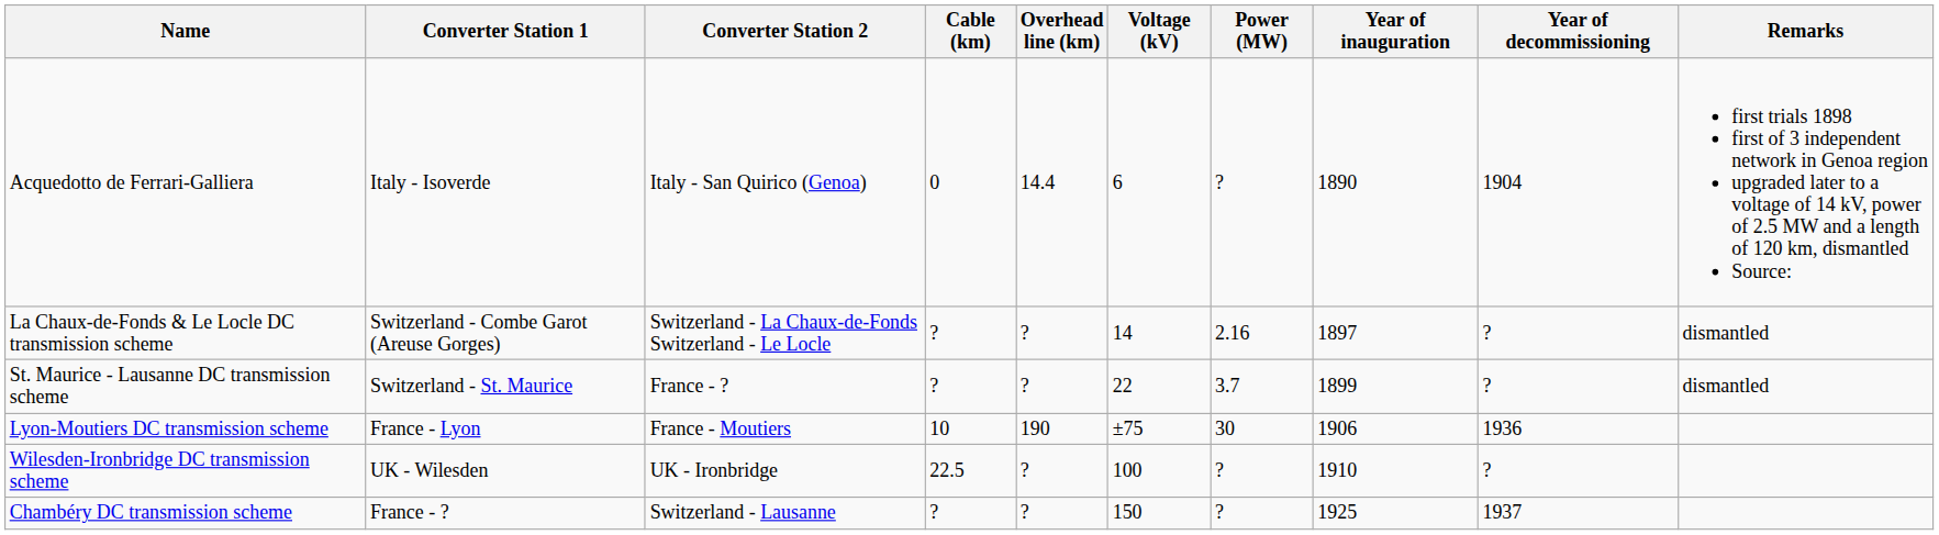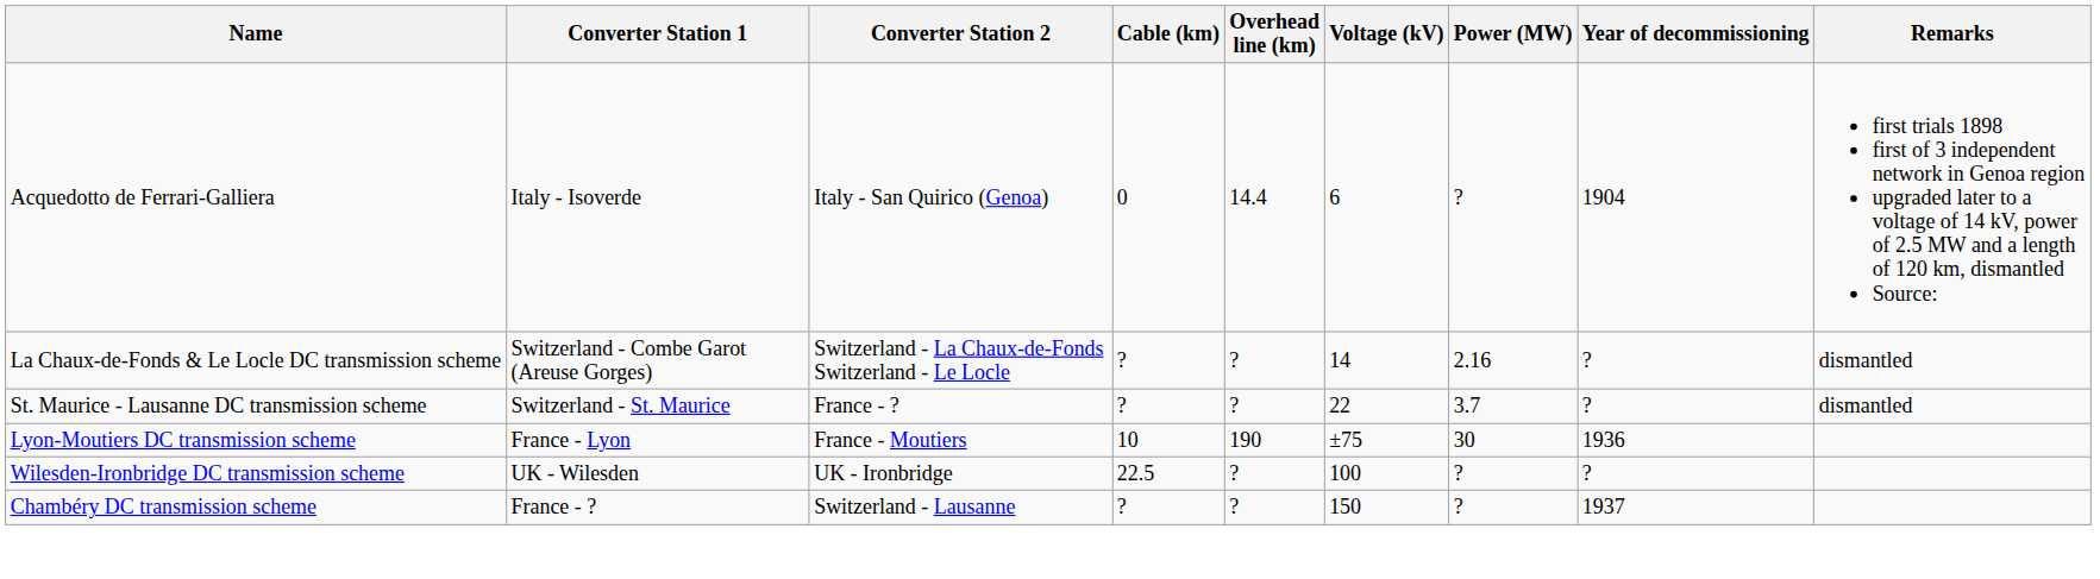 <table class="wikitable sortable">
 <tr>
 <th>Name</th>
 <th width="220">Converter Station 1</th>
 <th width="220">Converter Station 2</th>
 <th>Cable (km)</th>
 <th width="50">Overhead line (km)</th>
 <th>Voltage (kV)</th>
 <th>Power (MW)</th>
-<th>Year of inauguration</th>
 <th>Year of decommissioning</th>
 <th class="unsortable" width="200">Remarks</th>
 </tr>
 <tr>
 <td>Acquedotto de Ferrari-Galliera</td>
 <td>Italy - Isoverde</td>
 <td>Italy - San Quirico (<a href='#'>Genoa</a>)</td>
 <td>0</td>
 <td>14.4</td>
 <td>6</td>
 <td>?</td>
-<td>1890</td>
 <td>1904</td>
 <td><br><ul><li>first trials 1898</li><li>first of 3 independent network in Genoa region</li><li>upgraded later to a voltage of 14 kV, power of 2.5 MW and a length of 120 km, dismantled</li><li>Source:</li></ul></td>
 </tr>
 <tr>
 <td>La Chaux-de-Fonds & Le Locle DC transmission scheme</td>
 <td>Switzerland - Combe Garot (Areuse Gorges)</td>
 <td>Switzerland - <a href='#'>La Chaux-de-Fonds</a><br>Switzerland - <a href='#'>Le Locle</a></td>
 <td>?</td>
 <td>?</td>
 <td>14</td>
 <td>2.16</td>
-<td>1897</td>
 <td>?</td>
 <td>dismantled</td>
 </tr>
 <tr>
 <td>St. Maurice - Lausanne DC transmission scheme</td>
 <td>Switzerland - <a href='#'>St. Maurice</a></td>
 <td>France - ?</td>
 <td>?</td>
 <td>?</td>
 <td>22</td>
 <td>3.7</td>
-<td>1899</td>
 <td>?</td>
 <td>dismantled</td>
 </tr>
 <tr>
 <td><a href='#'>Lyon-Moutiers DC transmission scheme</a></td>
 <td>France - <a href='#'>Lyon</a></td>
 <td>France - <a href='#'>Moutiers</a></td>
 <td>10</td>
 <td>190</td>
 <td>±75</td>
 <td>30</td>
-<td>1906</td>
 <td>1936</td>
 <td></td>
 </tr>
 <tr>
 <td><a href='#'>Wilesden-Ironbridge DC transmission scheme</a></td>
 <td>UK - Wilesden</td>
 <td>UK - Ironbridge</td>
 <td>22.5</td>
 <td>?</td>
 <td>100</td>
 <td>?</td>
-<td>1910</td>
 <td>?</td>
 <td></td>
 </tr>
 <tr>
 <td><a href='#'>Chambéry DC transmission scheme</a></td>
 <td>France - ?</td>
 <td>Switzerland - <a href='#'>Lausanne</a></td>
 <td>?</td>
 <td>?</td>
 <td>150</td>
 <td>?</td>
-<td>1925</td>
 <td>1937</td>
 <td></td>
 </tr>
 </table>
